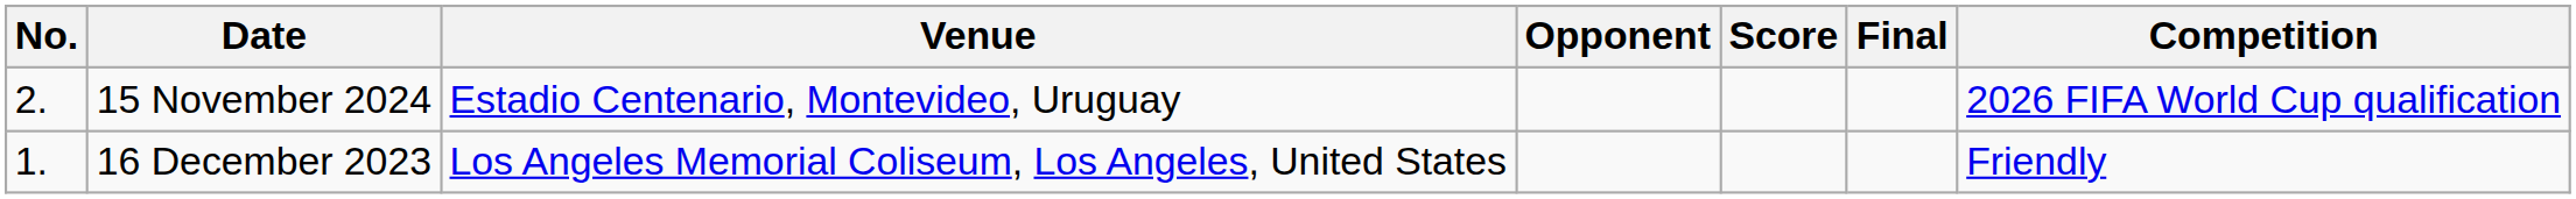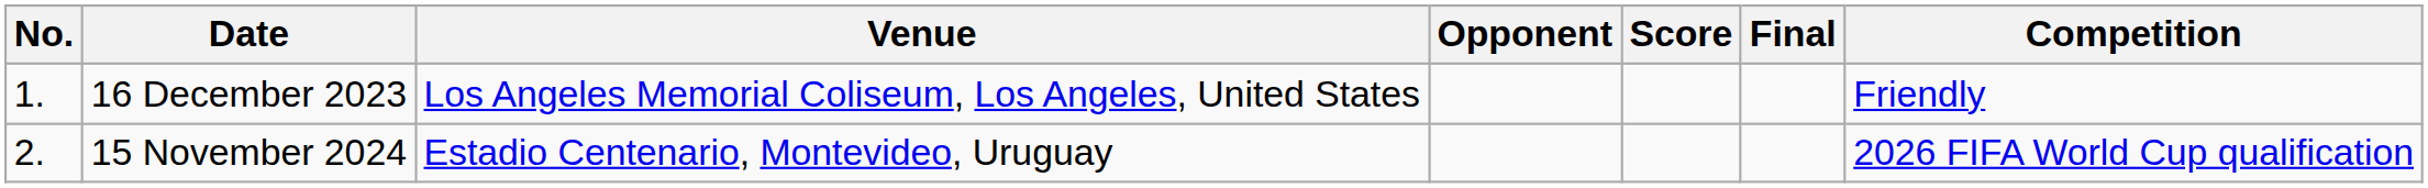 <table class="wikitable collapsible">
 <tr>
 <th>No.</th>
 <th>Date</th>
 <th>Venue</th>
 <th>Opponent</th>
 <th>Score</th>
 <th>Final</th>
 <th>Competition</th>
 </tr>
 <tr>
+<td>1.</td>
+<td>16 December 2023</td>
+<td><a href='#'>Los Angeles Memorial Coliseum</a>, <a href='#'>Los Angeles</a>, United States</td>
+<td></td>
+<td></td>
+<td></td>
+<td><a href='#'>Friendly</a></td>
+</tr>
+<tr>
 <td>2.</td>
 <td>15 November 2024</td>
 <td><a href='#'>Estadio Centenario</a>, <a href='#'>Montevideo</a>, Uruguay</td>
 <td></td>
 <td></td>
 <td></td>
 <td><a href='#'>2026 FIFA World Cup qualification</a></td>
 </tr>
-<tr>
-<td>1.</td>
-<td>16 December 2023</td>
-<td><a href='#'>Los Angeles Memorial Coliseum</a>, <a href='#'>Los Angeles</a>, United States</td>
-<td></td>
-<td></td>
-<td></td>
-<td><a href='#'>Friendly</a></td>
-</tr>
 </table>
